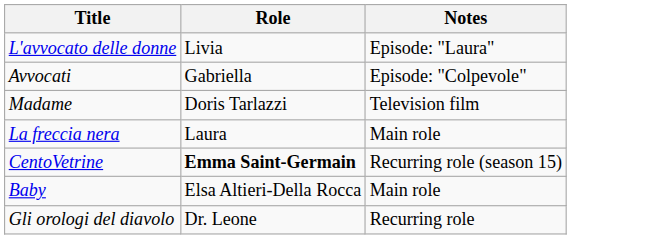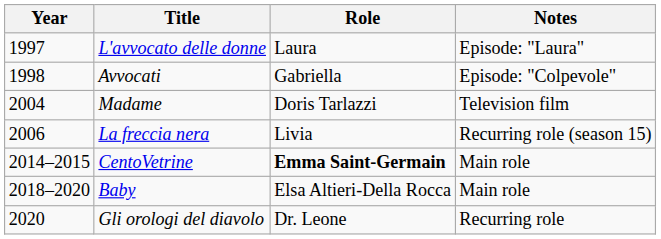 <table class="wikitable plainrowheaders sortable">
 <tr>
+<th scope="col">Year</th>
 <th scope="col">Title</th>
 <th scope="col">Role</th>
 <th scope="col" class="unsortable">Notes</th>
 </tr>
 <tr>
+<td>1997</td>
 <td><em><a href='#'>L'avvocato delle donne</a></em></td>
-<td>Livia</td>
+<td>Laura</td>
 <td>Episode: "Laura"</td>
 </tr>
 <tr>
+<td>1998</td>
 <td><em>Avvocati</em></td>
 <td>Gabriella</td>
 <td>Episode: "Colpevole"</td>
 </tr>
 <tr>
+<td>2004</td>
 <td><em>Madame</em></td>
 <td>Doris Tarlazzi</td>
 <td>Television film</td>
 </tr>
 <tr>
+<td>2006</td>
 <td><em><a href='#'>La freccia nera</a></em></td>
-<td>Laura</td>
+<td>Livia</td>
+<td>Recurring role (season 15)</td>
+</tr>
+<tr>
+<td>2014–2015</td>
+<td><em><a href='#'>CentoVetrine</a></em></td>
+<td><strong>Emma Saint-Germain</strong></td>
 <td>Main role</td>
 </tr>
 <tr>
-<td><em><a href='#'>CentoVetrine</a></em></td>
-<td><strong>Emma Saint-Germain</strong></td>
-<td>Recurring role (season 15)</td>
-</tr>
-<tr>
+<td>2018–2020</td>
 <td><em><a href='#'>Baby</a></em></td>
 <td>Elsa Altieri-Della Rocca</td>
 <td>Main role</td>
 </tr>
 <tr>
+<td>2020</td>
 <td><em>Gli orologi del diavolo</em></td>
 <td>Dr. Leone</td>
 <td>Recurring role</td>
 </tr>
 </table>
